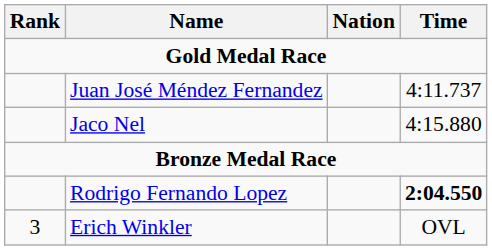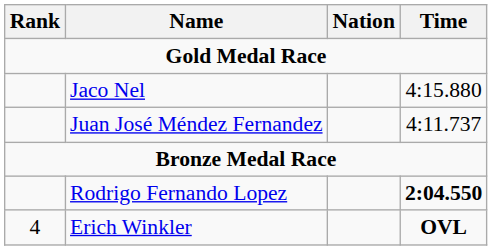 <table class="wikitable" style="text-align:center">
 <tr>
 <th>Rank</th>
 <th>Name</th>
 <th>Nation</th>
 <th>Time</th>
 </tr>
 <tr>
 <td colspan=4><strong>Gold Medal Race</strong></td>
 </tr>
 <tr>
 <td></td>
+<td align=left><a href='#'>Jaco Nel</a></td>
+<td align=left></td>
+<td>4:15.880</td>
+</tr>
+<tr>
+<td></td>
 <td align=left><a href='#'>Juan José Méndez Fernandez</a></td>
 <td align=left></td>
 <td>4:11.737</td>
-</tr>
-<tr>
-<td></td>
-<td align=left><a href='#'>Jaco Nel</a></td>
-<td align=left></td>
-<td>4:15.880</td>
 </tr>
 <tr>
 <td colspan=4><strong>Bronze Medal Race</strong></td>
 </tr>
 <tr>
 <td></td>
 <td align=left><a href='#'>Rodrigo Fernando Lopez</a></td>
 <td align=left></td>
 <td><strong>2:04.550</strong></td>
 </tr>
 <tr>
-<td>3</td>
+<td>4</td>
 <td align=left><a href='#'>Erich Winkler</a></td>
 <td align=left></td>
-<td>OVL</td>
+<td><strong>OVL</strong></td>
 </tr>
 </table>
